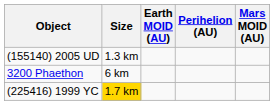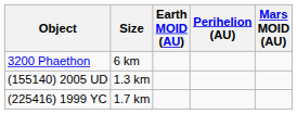 <table class="wikitable sortable" style="font-size: 0.9em;">
 <tr>
 <th>Object</th>
 <th>Size</th>
 <th>Earth<br><a href='#'>MOID</a><br>(<a href='#'>AU</a>)</th>
 <th><a href='#'>Perihelion</a><br>(AU)</th>
 <th><a href='#'>Mars</a><br>MOID<br>(AU)</th>
 </tr>
 <tr>
+<td><a href='#'>3200 Phaethon</a></td>
+<td>6 km</td>
+<td></td>
+<td></td>
+<td></td>
+</tr>
+<tr>
 <td>(155140) 2005 UD</td>
 <td>1.3 km</td>
 <td></td>
 <td></td>
 <td></td>
 </tr>
 <tr>
-<td><a href='#'>3200 Phaethon</a></td>
-<td>6 km</td>
-<td></td>
-<td></td>
-<td></td>
-</tr>
-<tr>
 <td>(225416) 1999 YC</td>
-<td style="background: gold;">1.7 km</td>
+<td>1.7 km</td>
 <td></td>
 <td></td>
 <td></td>
 </tr>
 </table>
